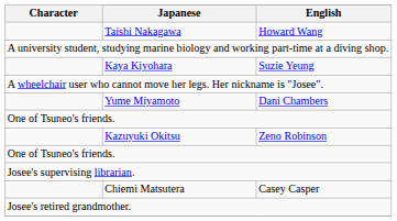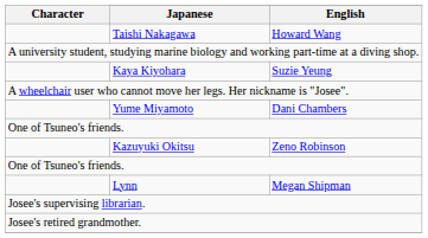 <table class="wikitable">
 <tr>
 <th rowspan="2">Character</th>
 </tr>
 <tr>
 <th>Japanese</th>
 <th>English</th>
 </tr>
 <tr>
 <td></td>
 <td><a href='#'>Taishi Nakagawa</a></td>
 <td><a href='#'>Howard Wang</a></td>
 </tr>
 <tr>
 <td colspan="3">A university student, studying marine biology and working part-time at a diving shop.</td>
 </tr>
 <tr>
 <td></td>
 <td><a href='#'>Kaya Kiyohara</a></td>
 <td><a href='#'>Suzie Yeung</a></td>
 </tr>
 <tr>
 <td colspan="3">A <a href='#'>wheelchair</a> user who cannot move her legs. Her nickname is "Josee".</td>
 </tr>
 <tr>
 <td></td>
 <td><a href='#'>Yume Miyamoto</a></td>
 <td><a href='#'>Dani Chambers</a></td>
 </tr>
 <tr>
 <td colspan="3">One of Tsuneo's friends.</td>
 </tr>
 <tr>
 <td></td>
 <td><a href='#'>Kazuyuki Okitsu</a></td>
 <td><a href='#'>Zeno Robinson</a></td>
 </tr>
 <tr>
 <td colspan="3">One of Tsuneo's friends.</td>
 </tr>
 <tr>
-<td colspan="3">Josee's supervising <a href='#'>librarian</a>.</td>
+<td></td>
+<td><a href='#'>Lynn</a></td>
+<td><a href='#'>Megan Shipman</a></td>
 </tr>
 <tr>
-<td></td>
-<td>Chiemi Matsutera</td>
-<td>Casey Casper</td>
+<td colspan="3">Josee's supervising <a href='#'>librarian</a>.</td>
 </tr>
 <tr>
 <td colspan="3">Josee's retired grandmother.</td>
 </tr>
 <tr>
 </tr>
 </table>
